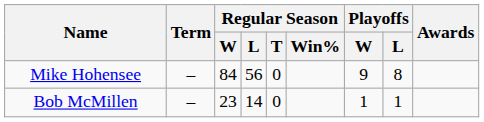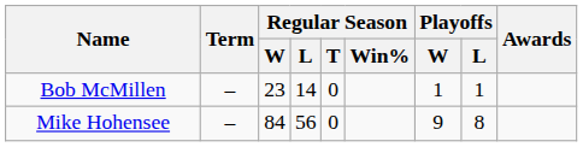 <table class="wikitable">
 <tr>
 <th rowspan="2" style="width:140px;">Name</th>
 <th rowspan="2">Term</th>
 <th colspan="4">Regular Season</th>
 <th colspan="2">Playoffs</th>
 <th rowspan="2">Awards</th>
 </tr>
 <tr>
 <th>W</th>
 <th>L</th>
 <th>T</th>
 <th>Win%</th>
 <th>W</th>
 <th>L</th>
 </tr>
 <tr>
+<td style="text-align:center;"><a href='#'>Bob McMillen</a></td>
+<td style="text-align:center;">–</td>
+<td style="text-align:center;">23</td>
+<td style="text-align:center;">14</td>
+<td style="text-align:center;">0</td>
+<td style="text-align:center;"></td>
+<td style="text-align:center;">1</td>
+<td style="text-align:center;">1</td>
+<td style="text-align:center;"></td>
+</tr>
+<tr>
 <td style="text-align:center;"><a href='#'>Mike Hohensee</a></td>
 <td style="text-align:center;">–</td>
 <td style="text-align:center;">84</td>
 <td style="text-align:center;">56</td>
 <td style="text-align:center;">0</td>
 <td style="text-align:center;"></td>
 <td style="text-align:center;">9</td>
 <td style="text-align:center;">8</td>
 <td style="text-align:center;"></td>
 </tr>
-<tr>
-<td style="text-align:center;"><a href='#'>Bob McMillen</a></td>
-<td style="text-align:center;">–</td>
-<td style="text-align:center;">23</td>
-<td style="text-align:center;">14</td>
-<td style="text-align:center;">0</td>
-<td style="text-align:center;"></td>
-<td style="text-align:center;">1</td>
-<td style="text-align:center;">1</td>
-<td style="text-align:center;"></td>
-</tr>
 </table>
